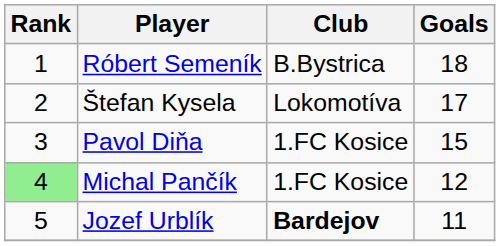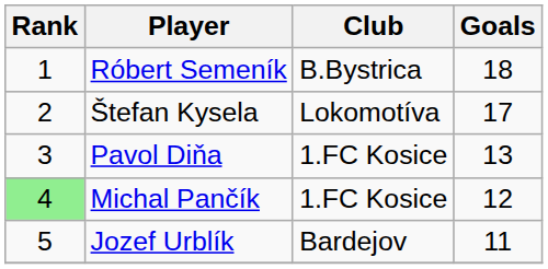 <table class="wikitable" style="text-align:center">
 <tr>
 <th>Rank</th>
 <th>Player</th>
 <th>Club</th>
 <th>Goals</th>
 </tr>
 <tr>
 <td>1</td>
 <td align="left"> <a href='#'>Róbert Semeník</a></td>
 <td align="left">B.Bystrica</td>
 <td>18</td>
 </tr>
 <tr>
 <td>2</td>
 <td align="left"> Štefan Kysela</td>
 <td align="left">Lokomotíva</td>
 <td>17</td>
 </tr>
 <tr>
 <td>3</td>
 <td align="left"> <a href='#'>Pavol Diňa</a></td>
 <td align="left">1.FC Kosice</td>
-<td>15</td>
+<td>13</td>
 </tr>
 <tr>
 <td style="background: lightgreen;">4</td>
 <td align="left"> <a href='#'>Michal Pančík</a></td>
 <td align="left">1.FC Kosice</td>
 <td>12</td>
 </tr>
 <tr>
 <td>5</td>
 <td align="left"> <a href='#'>Jozef Urblík</a></td>
-<td align="left"><strong>Bardejov</strong></td>
+<td align="left">Bardejov</td>
 <td>11</td>
 </tr>
 <tr>
 </tr>
 </table>
